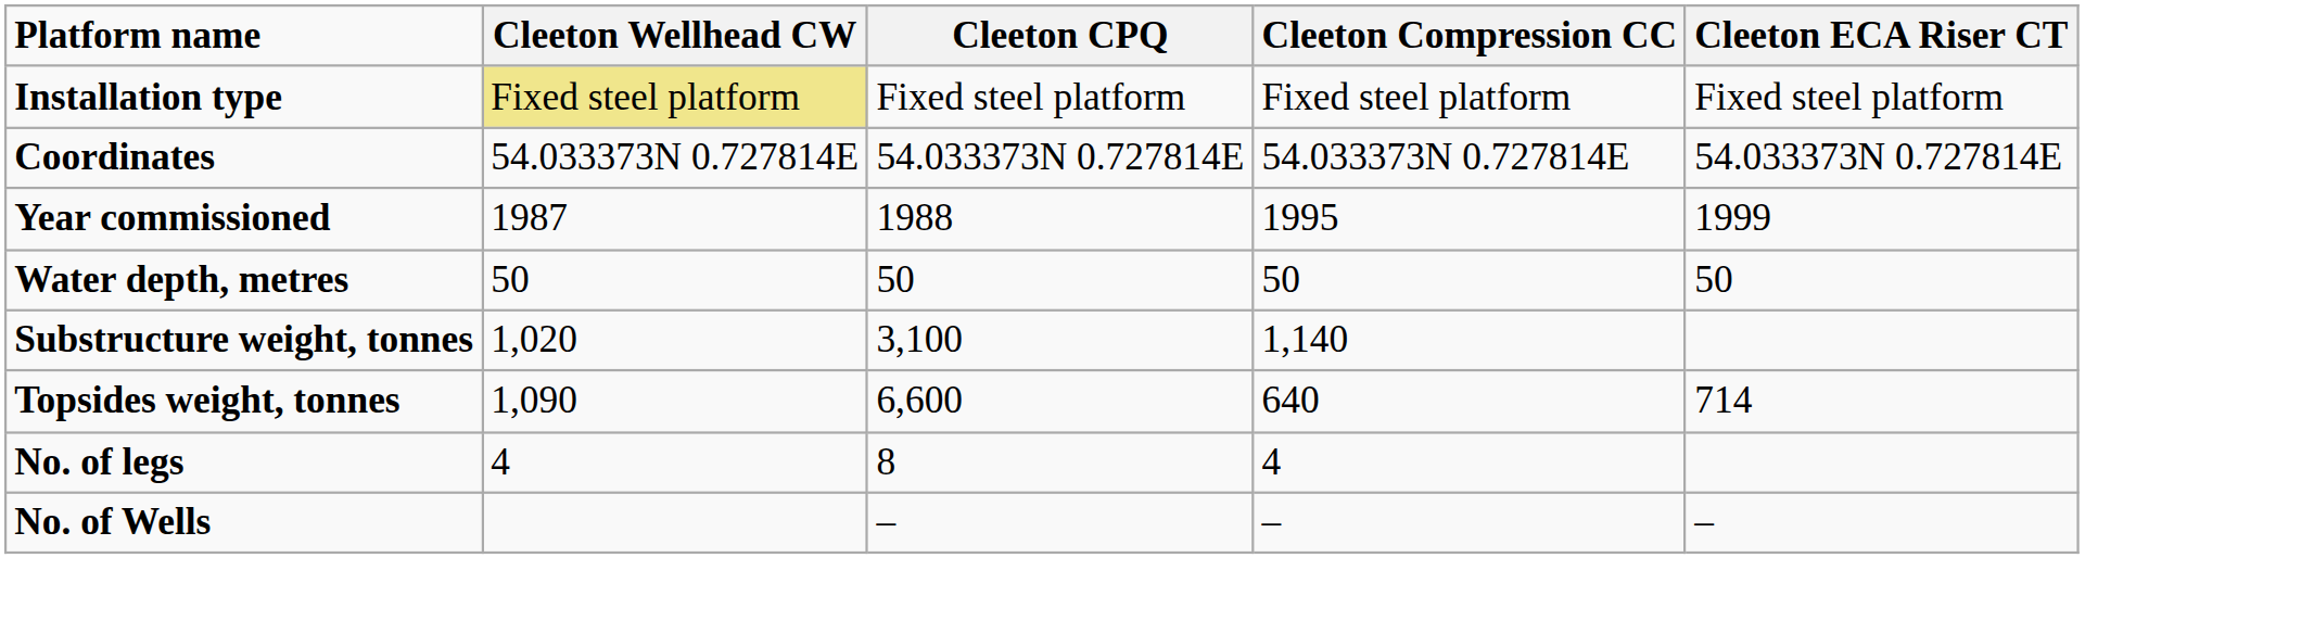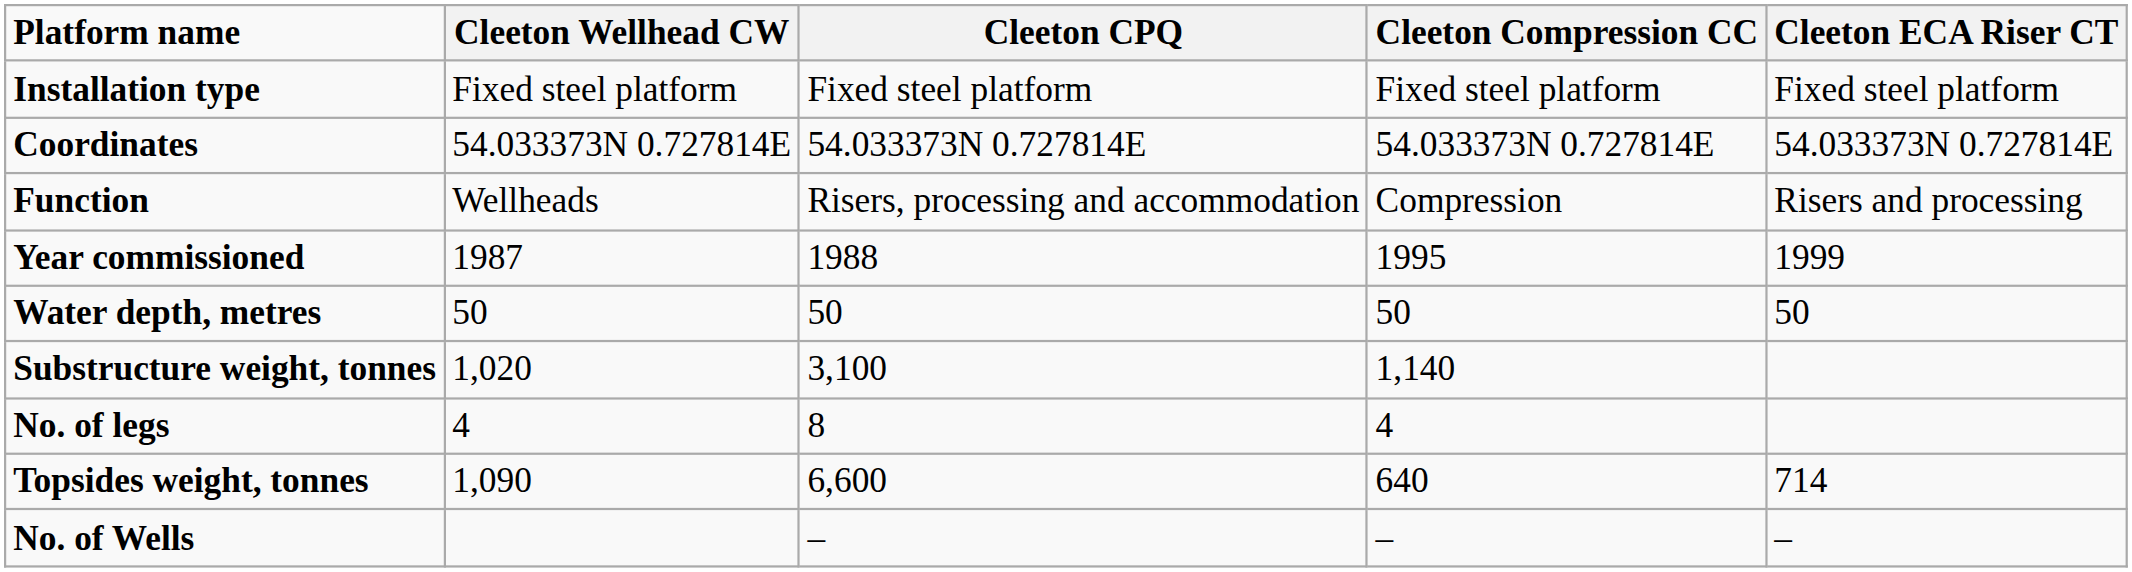 <table class="wikitable">
 <tr>
 <td><strong>Platform name</strong></td>
 <th>Cleeton Wellhead CW</th>
 <th>Cleeton CPQ</th>
 <th>Cleeton Compression CC</th>
 <th>Cleeton ECA Riser CT</th>
 </tr>
 <tr>
 <td><strong>Installation type</strong></td>
-<td style="background: khaki;">Fixed steel platform</td>
+<td>Fixed steel platform</td>
 <td>Fixed steel platform</td>
 <td>Fixed steel platform</td>
 <td>Fixed steel platform</td>
 </tr>
 <tr>
 <td><strong>Coordinates</strong></td>
 <td>54.033373N 0.727814E</td>
 <td>54.033373N 0.727814E</td>
 <td>54.033373N 0.727814E</td>
 <td>54.033373N 0.727814E</td>
+</tr>
+<tr>
+<td><strong>Function</strong></td>
+<td>Wellheads</td>
+<td>Risers, processing and accommodation</td>
+<td>Compression</td>
+<td>Risers and processing</td>
 </tr>
 <tr>
 <td><strong>Year commissioned</strong></td>
 <td>1987</td>
 <td>1988</td>
 <td>1995</td>
 <td>1999</td>
 </tr>
 <tr>
 <td><strong>Water depth, metres</strong></td>
 <td>50</td>
 <td>50</td>
 <td>50</td>
 <td>50</td>
 </tr>
 <tr>
 <td><strong>Substructure weight, tonnes</strong></td>
 <td>1,020</td>
 <td>3,100</td>
 <td>1,140</td>
 <td></td>
 </tr>
 <tr>
+<td><strong>No. of legs</strong></td>
+<td>4</td>
+<td>8</td>
+<td>4</td>
+<td></td>
+</tr>
+<tr>
 <td><strong>Topsides weight, tonnes</strong></td>
 <td>1,090</td>
 <td>6,600</td>
 <td>640</td>
 <td>714</td>
-</tr>
-<tr>
-<td><strong>No. of legs</strong></td>
-<td>4</td>
-<td>8</td>
-<td>4</td>
-<td></td>
 </tr>
 <tr>
 <td><strong>No. of Wells</strong></td>
 <td></td>
 <td>–</td>
 <td>–</td>
 <td>–</td>
 </tr>
 </table>
